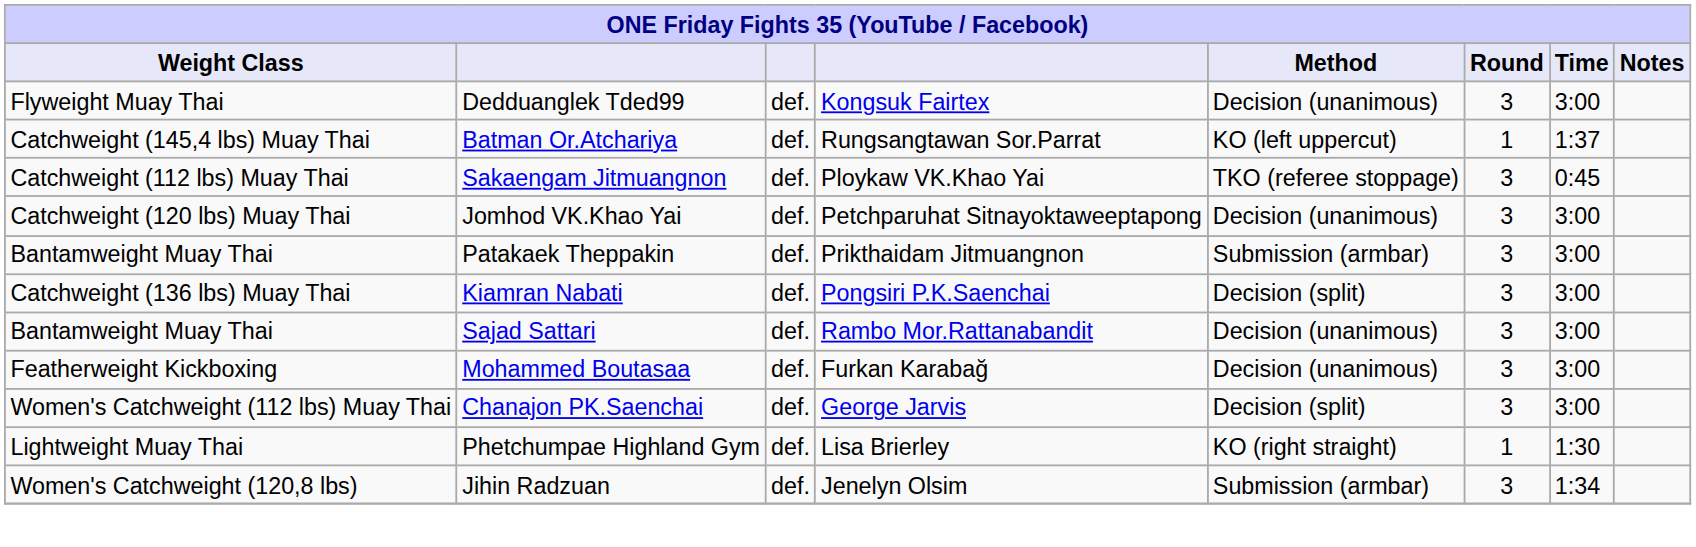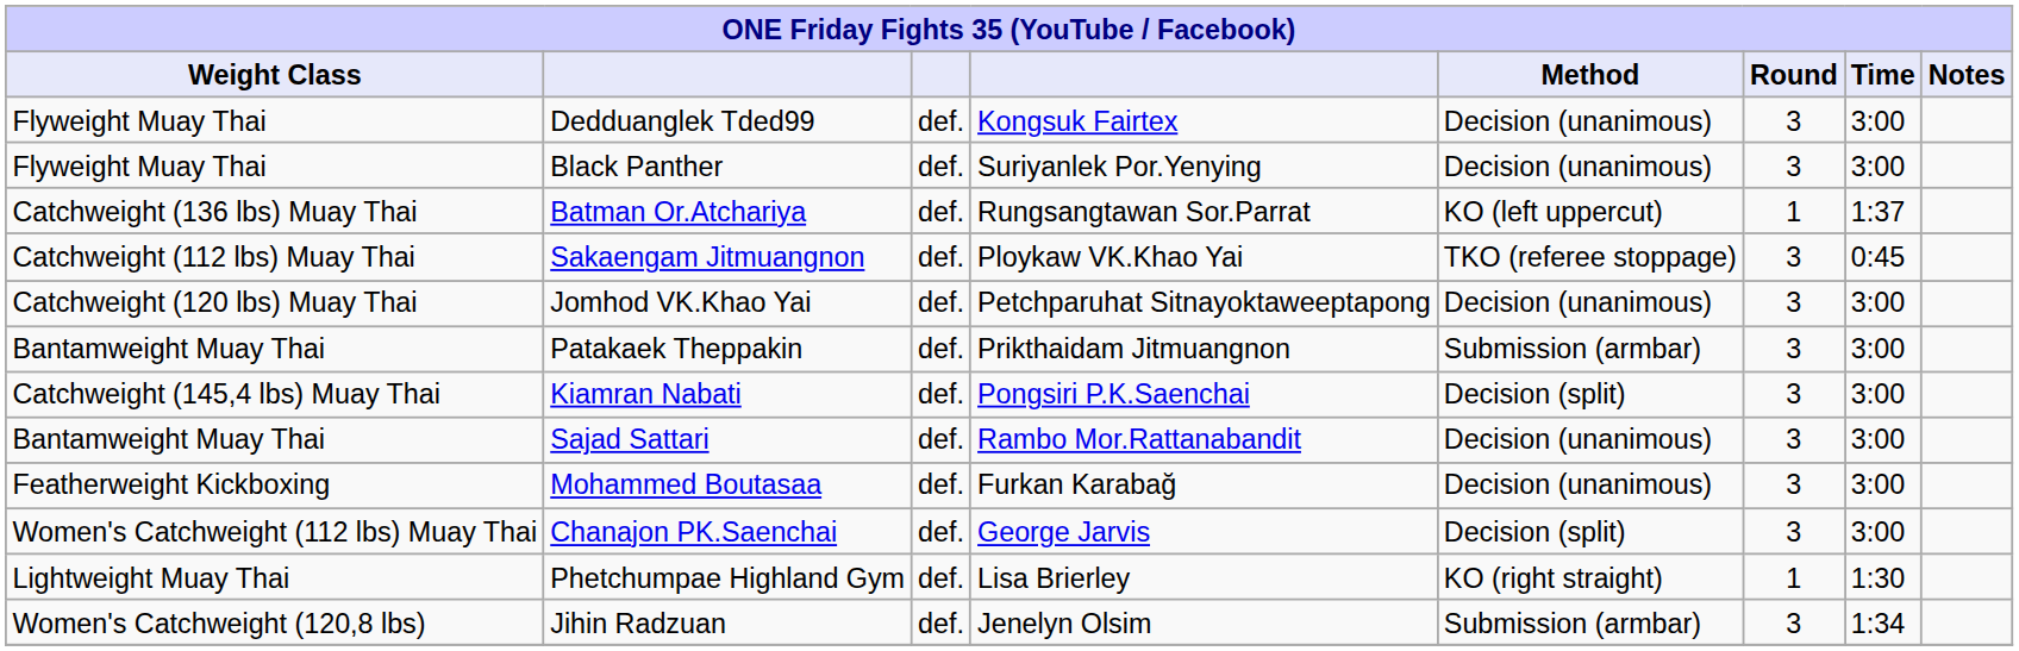 <table class="wikitable" style="font-size: 80%;">
 <tr>
 <th colspan="8" style="background-color: #ccf; color: #000080; text-align: center;"><strong>ONE Friday Fights 35 (YouTube / Facebook)</strong></th>
 </tr>
 <tr>
 <th colspan="1" style="background-color: #E6E8FA; color: #000000; text-align: center;">Weight Class</th>
 <th colspan="1" style="background-color: #E6E8FA; color: #000000; text-align: center;"></th>
 <th colspan="1" style="background-color: #E6E8FA; color: #000000; text-align: center;"></th>
 <th colspan="1" style="background-color: #E6E8FA; color: #000000; text-align: center;"></th>
 <th colspan="1" style="background-color: #E6E8FA; color: #000000; text-align: center;">Method</th>
 <th colspan="1" style="background-color: #E6E8FA; color: #000000; text-align: center;">Round</th>
 <th colspan="1" style="background-color: #E6E8FA; color: #000000; text-align: center;">Time</th>
 <th colspan="1" style="background-color: #E6E8FA; color: #000000; text-align: center;">Notes</th>
 </tr>
 <tr>
 <td>Flyweight Muay Thai</td>
 <td> Dedduanglek Tded99</td>
 <td>def.</td>
 <td> <a href='#'>Kongsuk Fairtex</a></td>
 <td>Decision (unanimous)</td>
 <td align=center>3</td>
 <td>3:00</td>
 <td></td>
 </tr>
 <tr>
-<td>Catchweight (145,4 lbs) Muay Thai</td>
+<td>Flyweight Muay Thai</td>
+<td> Black Panther</td>
+<td>def.</td>
+<td> Suriyanlek Por.Yenying</td>
+<td>Decision (unanimous)</td>
+<td align=center>3</td>
+<td>3:00</td>
+<td></td>
+</tr>
+<tr>
+<td>Catchweight (136 lbs) Muay Thai</td>
 <td> <a href='#'>Batman Or.Atchariya</a></td>
 <td>def.</td>
 <td> Rungsangtawan Sor.Parrat</td>
 <td>KO (left uppercut)</td>
 <td align=center>1</td>
 <td>1:37</td>
 <td></td>
 </tr>
 <tr>
 <td>Catchweight (112 lbs) Muay Thai</td>
 <td> <a href='#'>Sakaengam Jitmuangnon</a></td>
 <td>def.</td>
 <td> Ploykaw VK.Khao Yai</td>
 <td>TKO (referee stoppage)</td>
 <td align=center>3</td>
 <td>0:45</td>
 <td></td>
 </tr>
 <tr>
 <td>Catchweight (120 lbs) Muay Thai</td>
 <td> Jomhod VK.Khao Yai</td>
 <td>def.</td>
 <td> Petchparuhat Sitnayoktaweeptapong</td>
 <td>Decision (unanimous)</td>
 <td align=center>3</td>
 <td>3:00</td>
 <td></td>
 </tr>
 <tr>
 <td>Bantamweight Muay Thai</td>
 <td> Patakaek Theppakin</td>
 <td>def.</td>
 <td> Prikthaidam Jitmuangnon</td>
 <td>Submission (armbar)</td>
 <td align=center>3</td>
 <td>3:00</td>
 <td></td>
 </tr>
 <tr>
-<td>Catchweight (136 lbs) Muay Thai</td>
+<td>Catchweight (145,4 lbs) Muay Thai</td>
 <td> <a href='#'>Kiamran Nabati</a></td>
 <td>def.</td>
 <td> <a href='#'>Pongsiri P.K.Saenchai</a></td>
 <td>Decision (split)</td>
 <td align=center>3</td>
 <td>3:00</td>
 <td></td>
 </tr>
 <tr>
 <td>Bantamweight Muay Thai</td>
 <td> <a href='#'>Sajad Sattari</a></td>
 <td>def.</td>
 <td> <a href='#'>Rambo Mor.Rattanabandit</a></td>
 <td>Decision (unanimous)</td>
 <td align=center>3</td>
 <td>3:00</td>
 <td></td>
 </tr>
 <tr>
 <td>Featherweight Kickboxing</td>
 <td> <a href='#'>Mohammed Boutasaa</a></td>
 <td>def.</td>
 <td> Furkan Karabağ</td>
 <td>Decision (unanimous)</td>
 <td align=center>3</td>
 <td>3:00</td>
 <td></td>
 </tr>
 <tr>
 <td>Women's Catchweight (112 lbs) Muay Thai</td>
 <td> <a href='#'>Chanajon PK.Saenchai</a></td>
 <td>def.</td>
 <td> <a href='#'>George Jarvis</a></td>
 <td>Decision (split)</td>
 <td align=center>3</td>
 <td>3:00</td>
 <td></td>
 </tr>
 <tr>
 <td>Lightweight Muay Thai</td>
 <td> Phetchumpae Highland Gym</td>
 <td>def.</td>
 <td> Lisa Brierley</td>
 <td>KO (right straight)</td>
 <td align=center>1</td>
 <td>1:30</td>
 <td></td>
 </tr>
 <tr>
 <td>Women's Catchweight (120,8 lbs)</td>
 <td> Jihin Radzuan</td>
 <td>def.</td>
 <td> Jenelyn Olsim</td>
 <td>Submission (armbar)</td>
 <td align=center>3</td>
 <td>1:34</td>
 <td></td>
 </tr>
 <tr>
 </tr>
 </table>
